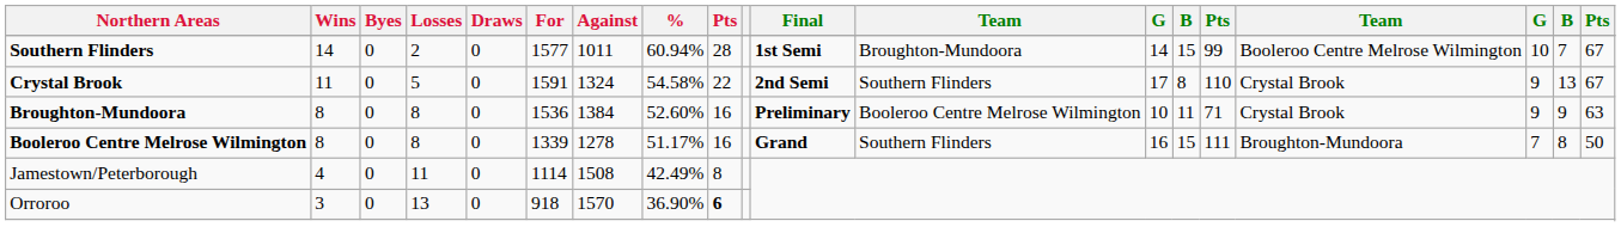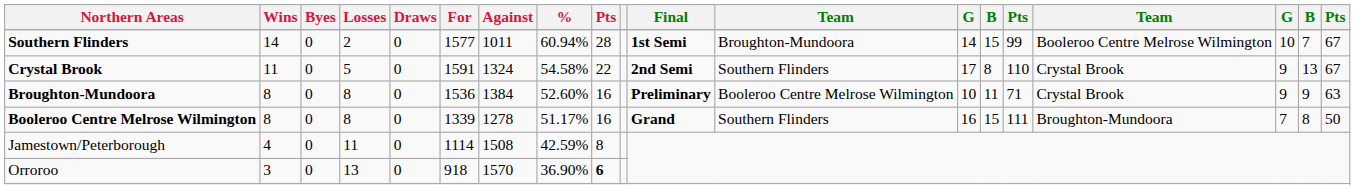 <table style="font-size: 85%; text-align: left;" class="wikitable">
 <tr>
 <th style="color:crimson">Northern Areas</th>
 <th style="color:crimson">Wins</th>
 <th style="color:crimson">Byes</th>
 <th style="color:crimson">Losses</th>
 <th style="color:crimson">Draws</th>
 <th style="color:crimson">For</th>
 <th style="color:crimson">Against</th>
 <th style="color:crimson">%</th>
 <th style="color:crimson">Pts</th>
 <th></th>
 <th style="color:green">Final</th>
 <th style="color:green">Team</th>
 <th style="color:green">G</th>
 <th style="color:green">B</th>
 <th style="color:green">Pts</th>
 <th style="color:green">Team</th>
 <th style="color:green">G</th>
 <th style="color:green">B</th>
 <th style="color:green">Pts</th>
 </tr>
 <tr>
 </tr>
 <tr>
 </tr>
 <tr>
 <td><strong>	Southern Flinders	</strong></td>
 <td>14</td>
 <td>0</td>
 <td>2</td>
 <td>0</td>
 <td>1577</td>
 <td>1011</td>
 <td>60.94%</td>
 <td>28</td>
 <td></td>
 <td><strong>1st Semi</strong></td>
 <td>Broughton-Mundoora</td>
 <td>14</td>
 <td>15</td>
 <td>99</td>
 <td>Booleroo Centre Melrose Wilmington</td>
 <td>10</td>
 <td>7</td>
 <td>67</td>
 </tr>
 <tr>
 <td><strong>	Crystal Brook	</strong></td>
 <td>11</td>
 <td>0</td>
 <td>5</td>
 <td>0</td>
 <td>1591</td>
 <td>1324</td>
 <td>54.58%</td>
 <td>22</td>
 <td></td>
 <td><strong>2nd Semi</strong></td>
 <td>Southern Flinders</td>
 <td>17</td>
 <td>8</td>
 <td>110</td>
 <td>Crystal Brook</td>
 <td>9</td>
 <td>13</td>
 <td>67</td>
 </tr>
 <tr ||>
 <td><strong>	Broughton-Mundoora	</strong></td>
 <td>8</td>
 <td>0</td>
 <td>8</td>
 <td>0</td>
 <td>1536</td>
 <td>1384</td>
 <td>52.60%</td>
 <td>16</td>
 <td></td>
 <td><strong>Preliminary</strong></td>
 <td>Booleroo Centre Melrose Wilmington</td>
 <td>10</td>
 <td>11</td>
 <td>71</td>
 <td>Crystal Brook</td>
 <td>9</td>
 <td>9</td>
 <td>63</td>
 </tr>
 <tr>
 <td><strong>	Booleroo Centre Melrose Wilmington	</strong></td>
 <td>8</td>
 <td>0</td>
 <td>8</td>
 <td>0</td>
 <td>1339</td>
 <td>1278</td>
 <td>51.17%</td>
 <td>16</td>
 <td></td>
 <td><strong>Grand</strong></td>
 <td>Southern Flinders</td>
 <td>16</td>
 <td>15</td>
 <td>111</td>
 <td>Broughton-Mundoora</td>
 <td>7</td>
 <td>8</td>
 <td>50</td>
 </tr>
 <tr>
 <td>Jamestown/Peterborough</td>
 <td>4</td>
 <td>0</td>
 <td>11</td>
 <td>0</td>
 <td>1114</td>
 <td>1508</td>
-<td>42.49%</td>
+<td>42.59%</td>
 <td>8</td>
 <td></td>
 </tr>
 <tr>
 <td>Orroroo</td>
 <td>3</td>
 <td>0</td>
 <td>13</td>
 <td>0</td>
 <td>918</td>
 <td>1570</td>
 <td>36.90%</td>
 <td><strong>6</strong></td>
 <td></td>
 </tr>
 <tr>
 </tr>
 </table>
